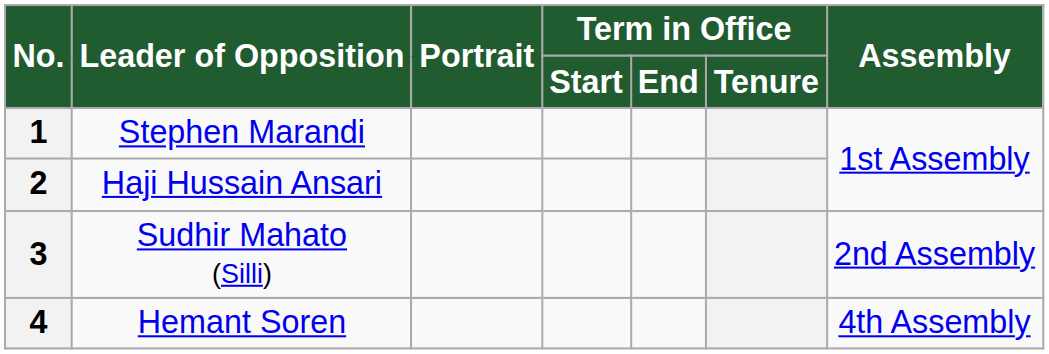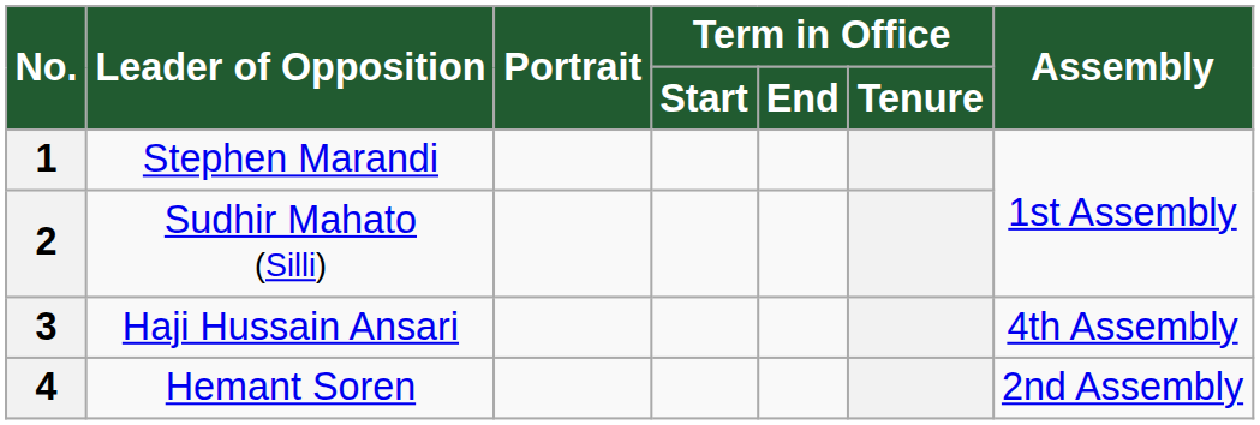 <table class="wikitable sortable" style="text-align: center;">
 <tr>
 <th rowspan ="2" style="background-color:#215B30; color:white">No.</th>
 <th rowspan ="2" style="background-color:#215B30; color:white">Leader of Opposition<br></th>
 <th rowspan ="2" style="background-color:#215B30; color:white">Portrait</th>
 <th colspan ="3"  style="background-color:#215B30; color:white">Term in Office</th>
 <th rowspan ="2" style="background-color:#215B30; color:white">Assembly<br></th>
 </tr>
 <tr>
 <th style="background-color:#215B30; color:white">Start</th>
 <th style="background-color:#215B30; color:white">End</th>
 <th style="background-color:#215B30; color:white">Tenure</th>
 </tr>
 <tr>
 <th>1</th>
 <td><a href='#'>Stephen Marandi</a><br></td>
 <td></td>
 <td></td>
 <td></td>
 <th></th>
 <td rowspan="2"><a href='#'>1st Assembly</a><br></td>
 </tr>
 <tr>
 <th>2</th>
-<td><a href='#'>Haji Hussain Ansari</a><br></td>
+<td><a href='#'>Sudhir Mahato</a><br><small>(<a href='#'>Silli</a>)</small></td>
 <td></td>
 <td></td>
 <td></td>
 <th></th>
 </tr>
 <tr>
 <th>3</th>
-<td><a href='#'>Sudhir Mahato</a><br><small>(<a href='#'>Silli</a>)</small></td>
+<td><a href='#'>Haji Hussain Ansari</a><br></td>
 <td></td>
 <td></td>
 <td></td>
 <th></th>
-<td><a href='#'>2nd Assembly</a><br></td>
+<td><a href='#'>4th Assembly</a><br></td>
 </tr>
 <tr>
 <th>4</th>
 <td><a href='#'>Hemant Soren</a><br></td>
 <td></td>
 <td></td>
 <td></td>
 <th></th>
-<td><a href='#'>4th Assembly</a><br></td>
+<td><a href='#'>2nd Assembly</a><br></td>
 </tr>
 </table>
